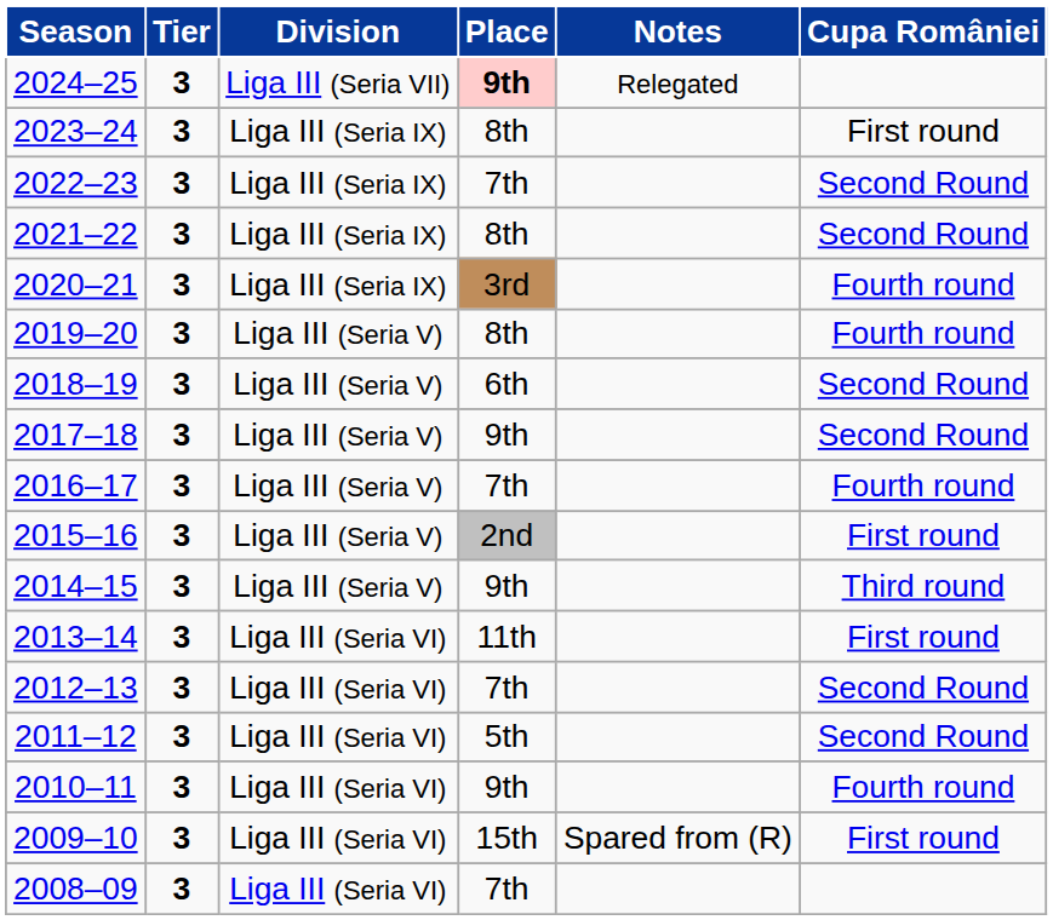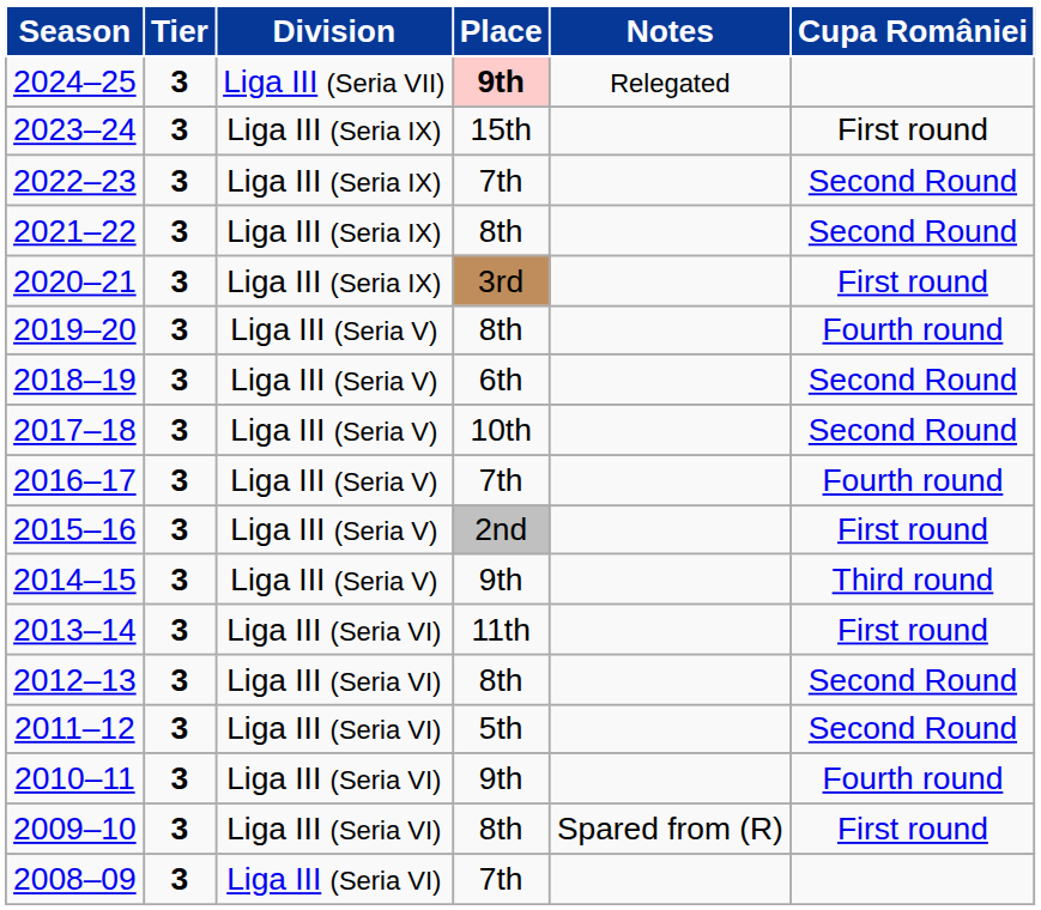 <table class="wikitable" style="text-align:center; font-size:90%">
 <tr>
 <th style="background:#063898;color:#ffffff;border:1px solid #ffffff;">Season</th>
 <th style="background:#063898;color:#ffffff;border:1px solid #ffffff;">Tier</th>
 <th style="background:#063898;color:#ffffff;border:1px solid #ffffff;">Division</th>
 <th style="background:#063898;color:#ffffff;border:1px solid #ffffff;">Place</th>
 <th style="background:#063898;color:#ffffff;border:1px solid #ffffff;">Notes</th>
 <th style="background:#063898;color:#ffffff;border:1px solid #ffffff;">Cupa României</th>
 </tr>
 <tr>
 <td><a href='#'>2024–25</a></td>
 <td><strong>3</strong></td>
 <td><a href='#'>Liga III</a> <small>(Seria VII)</small></td>
 <td align=center bgcolor=#FFCCCC><strong>9th</strong></td>
 <td><small>Relegated</small></td>
 <td></td>
 </tr>
 <tr>
 <td><a href='#'>2023–24</a></td>
 <td><strong>3</strong></td>
 <td>Liga III <small>(Seria IX)</small></td>
-<td>8th</td>
+<td>15th</td>
 <td></td>
 <td>First round</td>
 </tr>
 <tr>
 <td><a href='#'>2022–23</a></td>
 <td><strong>3</strong></td>
 <td>Liga III <small>(Seria IX)</small></td>
 <td>7th</td>
 <td></td>
 <td><a href='#'>Second Round</a></td>
 </tr>
 <tr>
 <td><a href='#'>2021–22</a></td>
 <td><strong>3</strong></td>
 <td>Liga III <small>(Seria IX)</small></td>
 <td>8th</td>
 <td></td>
 <td><a href='#'>Second Round</a></td>
 </tr>
 <tr>
 <td><a href='#'>2020–21</a></td>
 <td><strong>3</strong></td>
 <td>Liga III <small>(Seria IX)</small></td>
 <td align=center bgcolor=#BF8D5B>3rd</td>
 <td></td>
-<td><a href='#'>Fourth round</a></td>
+<td><a href='#'>First round</a></td>
 </tr>
 <tr>
 <td><a href='#'>2019–20</a></td>
 <td><strong>3</strong></td>
 <td>Liga III <small>(Seria V)</small></td>
 <td>8th</td>
 <td></td>
 <td><a href='#'>Fourth round</a></td>
 </tr>
 <tr>
 <td><a href='#'>2018–19</a></td>
 <td><strong>3</strong></td>
 <td>Liga III <small>(Seria V)</small></td>
 <td>6th</td>
 <td></td>
 <td><a href='#'>Second Round</a></td>
 </tr>
 <tr>
 <td><a href='#'>2017–18</a></td>
 <td><strong>3</strong></td>
 <td>Liga III <small>(Seria V)</small></td>
-<td>9th</td>
+<td>10th</td>
 <td></td>
 <td><a href='#'>Second Round</a></td>
 </tr>
 <tr>
 <td><a href='#'>2016–17</a></td>
 <td><strong>3</strong></td>
 <td>Liga III <small>(Seria V)</small></td>
 <td>7th</td>
 <td></td>
 <td><a href='#'>Fourth round</a></td>
 </tr>
 <tr>
 <td><a href='#'>2015–16</a></td>
 <td><strong>3</strong></td>
 <td>Liga III <small>(Seria V)</small></td>
 <td align=center bgcolor=silver>2nd</td>
 <td></td>
 <td><a href='#'>First round</a></td>
 </tr>
 <tr>
 <td><a href='#'>2014–15</a></td>
 <td><strong>3</strong></td>
 <td>Liga III <small>(Seria V)</small></td>
 <td>9th</td>
 <td></td>
 <td><a href='#'>Third round</a></td>
 </tr>
 <tr>
 <td><a href='#'>2013–14</a></td>
 <td><strong>3</strong></td>
 <td>Liga III <small>(Seria VI)</small></td>
 <td>11th</td>
 <td></td>
 <td><a href='#'>First round</a></td>
 </tr>
 <tr>
 <td><a href='#'>2012–13</a></td>
 <td><strong>3</strong></td>
 <td>Liga III <small>(Seria VI)</small></td>
-<td>7th</td>
+<td>8th</td>
 <td></td>
 <td><a href='#'>Second Round</a></td>
 </tr>
 <tr>
 <td><a href='#'>2011–12</a></td>
 <td><strong>3</strong></td>
 <td>Liga III <small>(Seria VI)</small></td>
 <td>5th</td>
 <td></td>
 <td><a href='#'>Second Round</a></td>
 </tr>
 <tr>
 <td><a href='#'>2010–11</a></td>
 <td><strong>3</strong></td>
 <td>Liga III <small>(Seria VI)</small></td>
 <td>9th</td>
 <td></td>
 <td><a href='#'>Fourth round</a></td>
 </tr>
 <tr>
 <td><a href='#'>2009–10</a></td>
 <td><strong>3</strong></td>
 <td>Liga III <small>(Seria VI)</small></td>
-<td>15th</td>
+<td>8th</td>
 <td>Spared from (R)</td>
 <td><a href='#'>First round</a></td>
 </tr>
 <tr>
 <td><a href='#'>2008–09</a></td>
 <td><strong>3</strong></td>
 <td><a href='#'>Liga III</a> <small>(Seria VI)</small></td>
 <td>7th</td>
 <td></td>
 <td></td>
 </tr>
 </table>
